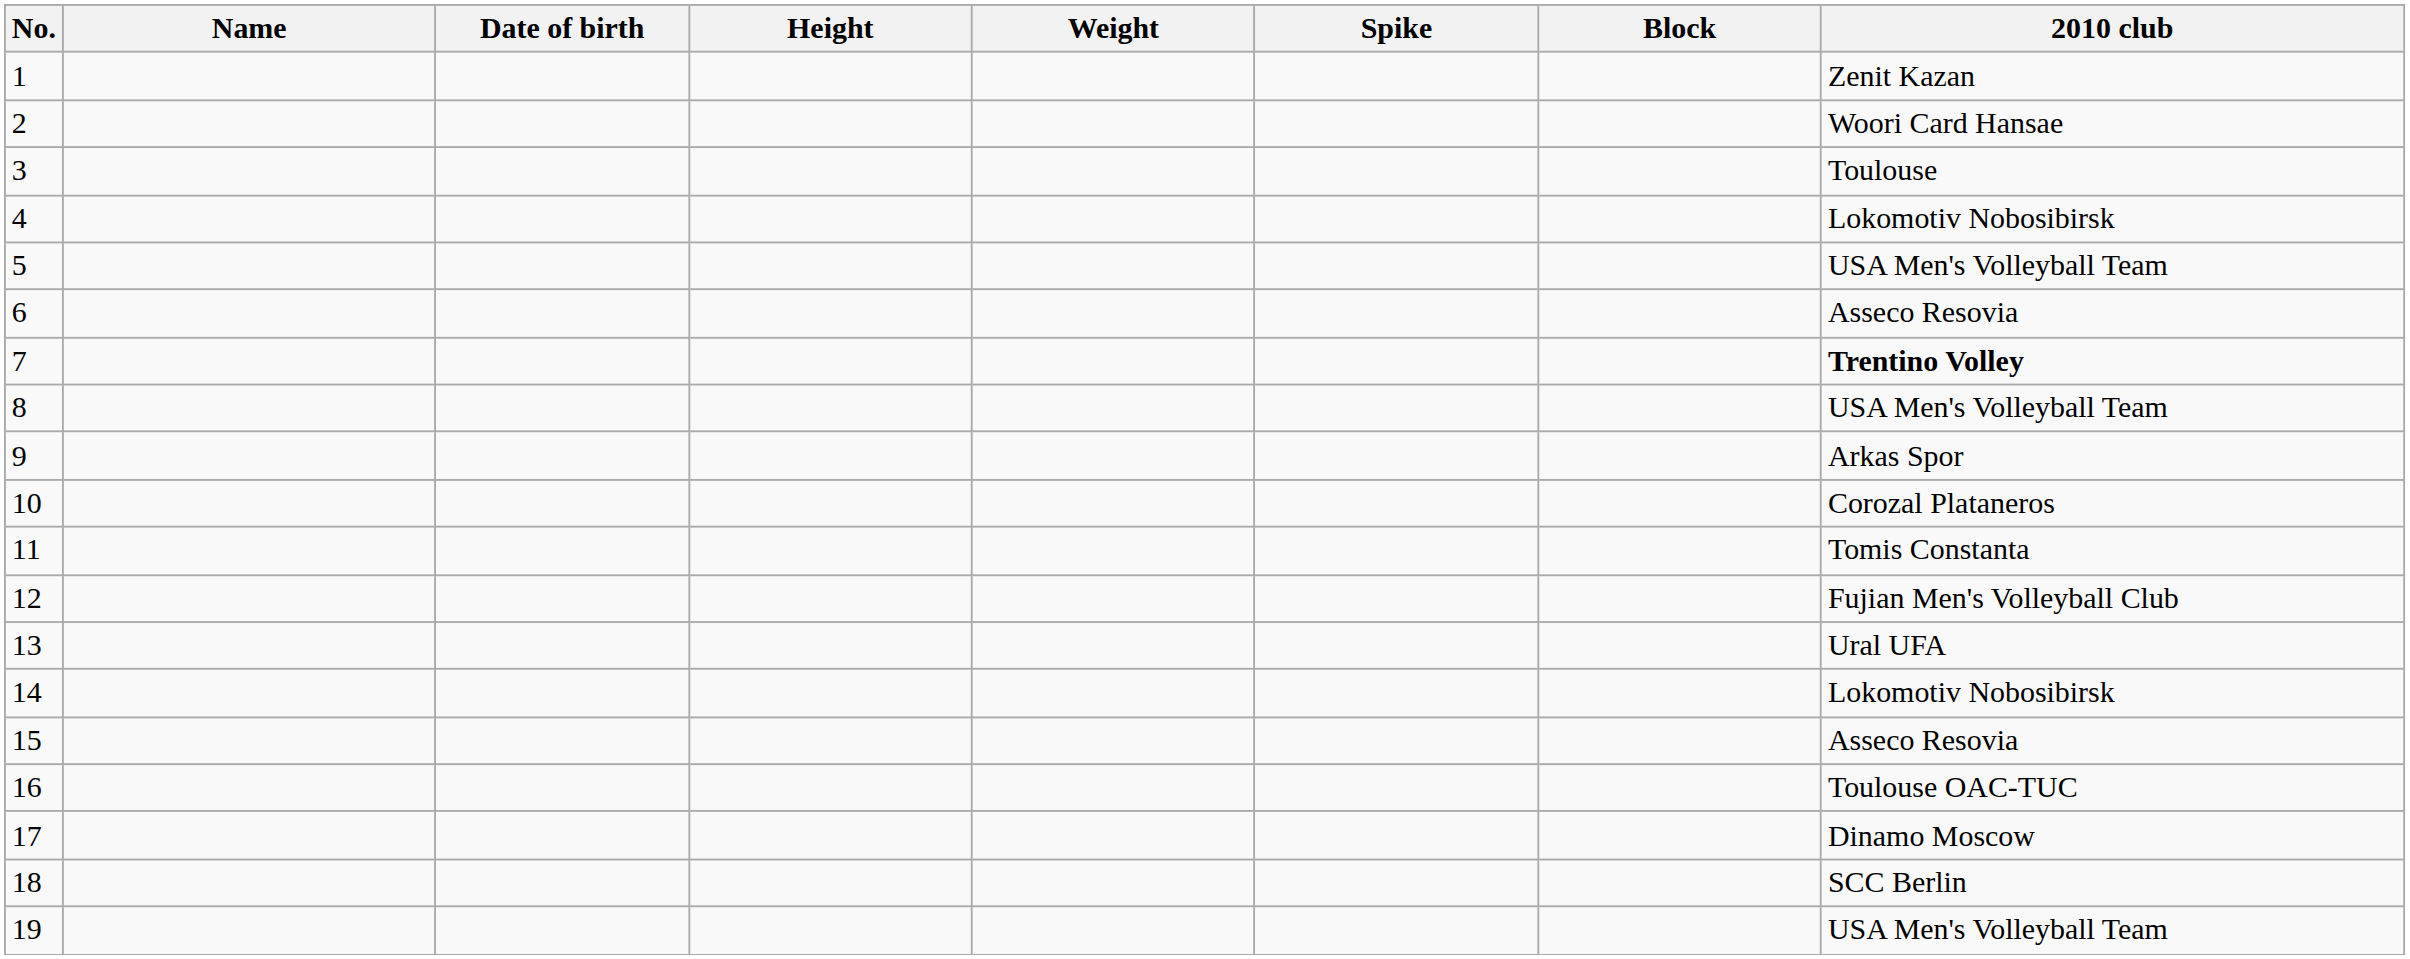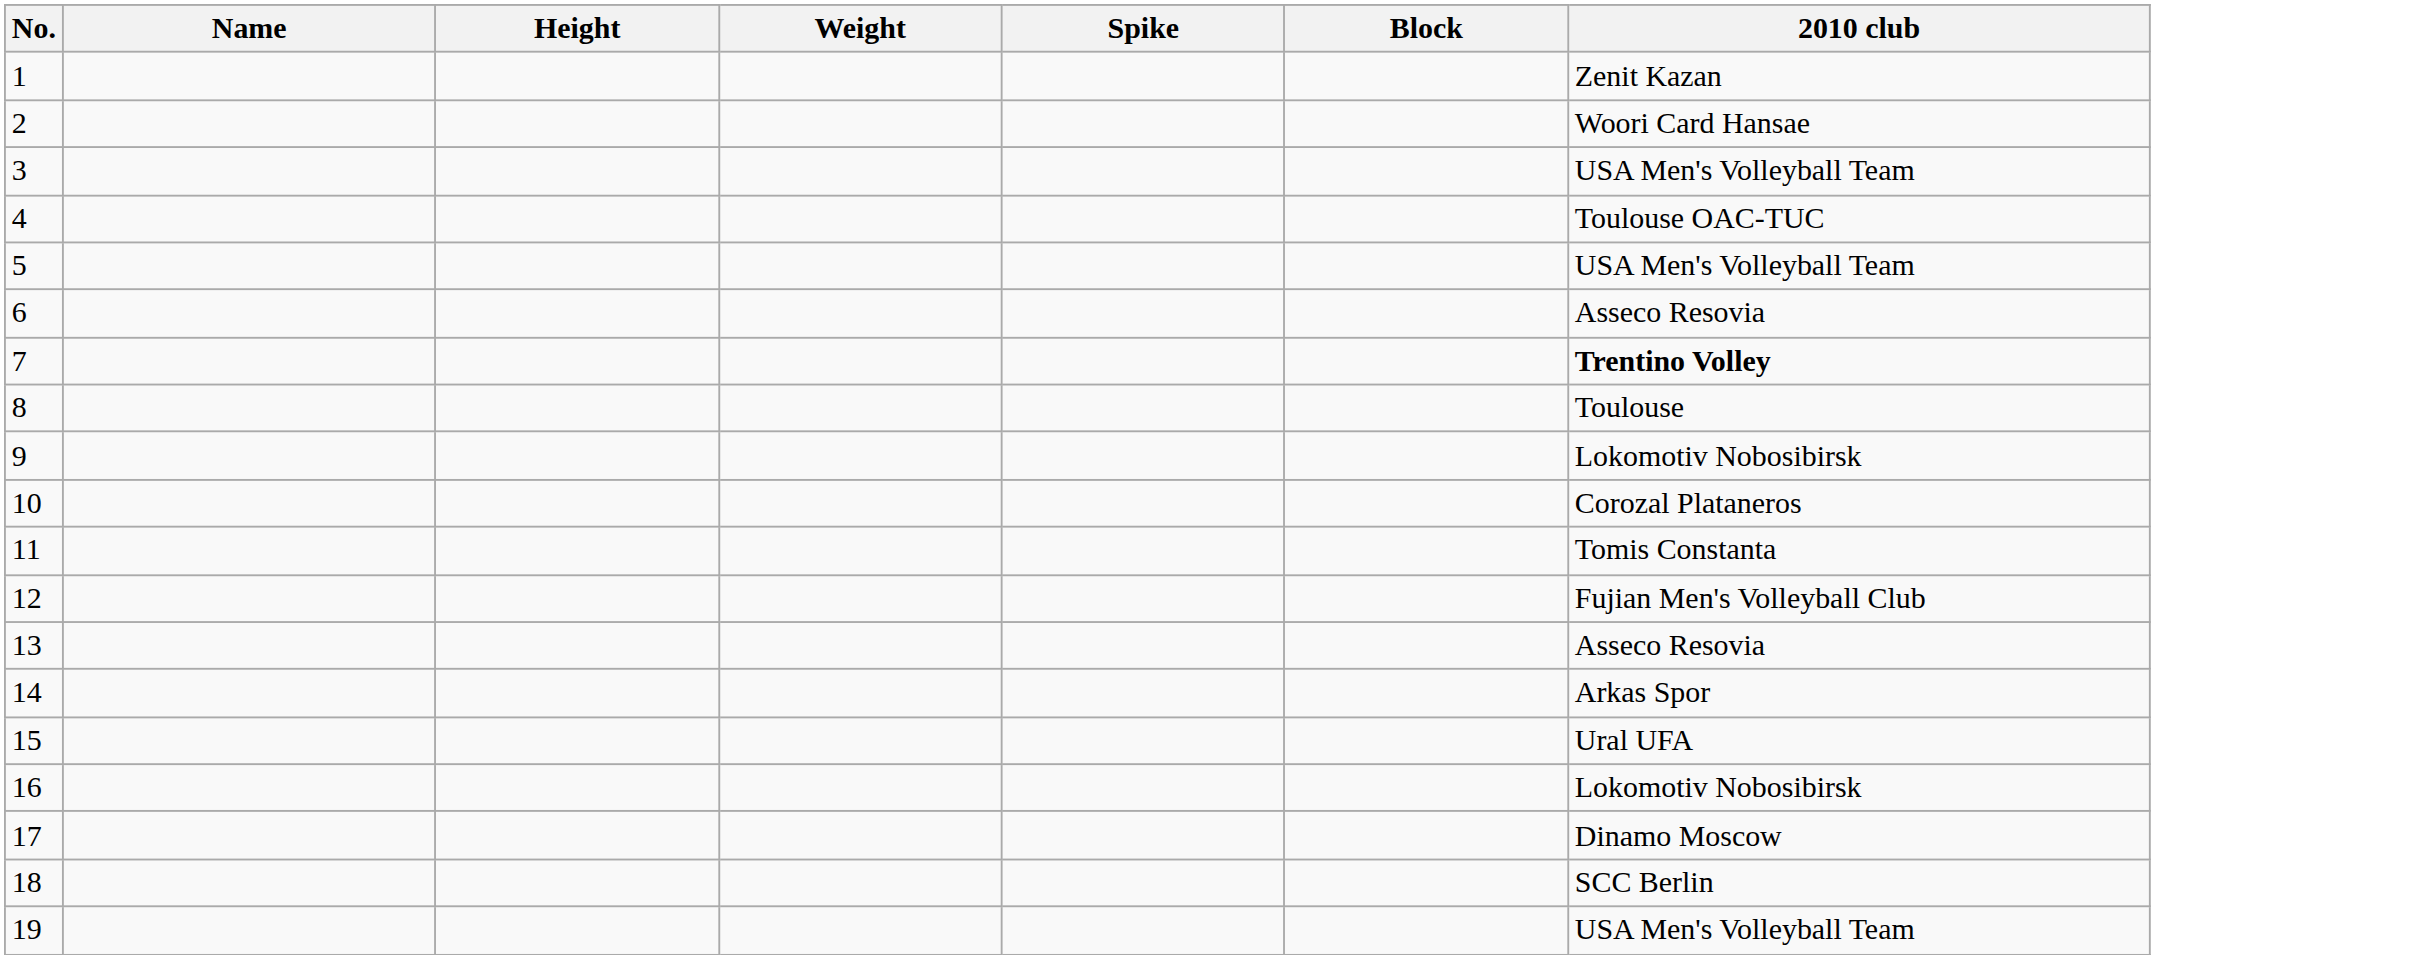 <table class="wikitable sortable style=font-size:100%; text-align:center;">
 <tr>
 <th>No.</th>
 <th style=width:12em>Name</th>
-<th style=width:8em>Date of birth</th>
 <th style=width:9em>Height</th>
 <th style=width:9em>Weight</th>
 <th style=width:9em>Spike</th>
 <th style=width:9em>Block</th>
 <th style=width:19em>2010 club</th>
 </tr>
 <tr>
 <td>1</td>
 <td align=left></td>
-<td align=right></td>
 <td></td>
 <td></td>
 <td></td>
 <td></td>
 <td align=left>Zenit Kazan</td>
 </tr>
 <tr>
 <td>2</td>
 <td align=left></td>
-<td align=right></td>
 <td></td>
 <td></td>
 <td></td>
 <td></td>
 <td align=left>Woori Card Hansae</td>
 </tr>
 <tr>
 <td>3</td>
 <td align=left></td>
-<td align=right></td>
 <td></td>
 <td></td>
 <td></td>
 <td></td>
-<td align=left>Toulouse</td>
+<td align=left>USA Men's Volleyball Team</td>
 </tr>
 <tr>
 <td>4</td>
 <td align=left></td>
-<td align=right></td>
 <td></td>
 <td></td>
 <td></td>
 <td></td>
-<td align=left>Lokomotiv Nobosibirsk</td>
+<td align=left>Toulouse OAC-TUC</td>
 </tr>
 <tr>
 <td>5</td>
 <td align=left></td>
-<td align=right></td>
 <td></td>
 <td></td>
 <td></td>
 <td></td>
 <td align=left>USA Men's Volleyball Team</td>
 </tr>
 <tr>
 <td>6</td>
 <td align=left></td>
-<td align=right></td>
 <td></td>
 <td></td>
 <td></td>
 <td></td>
 <td align=left>Asseco Resovia</td>
 </tr>
 <tr>
 <td>7</td>
 <td align=left></td>
-<td align=right></td>
 <td></td>
 <td></td>
 <td></td>
 <td></td>
 <td align=left><strong>Trentino Volley</strong></td>
 </tr>
 <tr>
 <td>8</td>
 <td align=left></td>
-<td align=right></td>
 <td></td>
 <td></td>
 <td></td>
 <td></td>
-<td align=left>USA Men's Volleyball Team</td>
+<td align=left>Toulouse</td>
 </tr>
 <tr>
 <td>9</td>
 <td align=left></td>
-<td align=right></td>
 <td></td>
 <td></td>
 <td></td>
 <td></td>
-<td align=left>Arkas Spor</td>
+<td align=left>Lokomotiv Nobosibirsk</td>
 </tr>
 <tr>
 <td>10</td>
 <td align=left></td>
-<td align=right></td>
 <td></td>
 <td></td>
 <td></td>
 <td></td>
 <td align=left>Corozal Plataneros</td>
 </tr>
 <tr>
 <td>11</td>
 <td align=left></td>
-<td align=right></td>
 <td></td>
 <td></td>
 <td></td>
 <td></td>
 <td align=left>Tomis Constanta</td>
 </tr>
 <tr>
 <td>12</td>
 <td align=left></td>
-<td align=right></td>
 <td></td>
 <td></td>
 <td></td>
 <td></td>
 <td align=left>Fujian Men's Volleyball Club</td>
 </tr>
 <tr>
 <td>13</td>
 <td align=left></td>
-<td align=right></td>
+<td></td>
+<td></td>
+<td></td>
+<td></td>
+<td align=left>Asseco Resovia</td>
+</tr>
+<tr>
+<td>14</td>
+<td align=left></td>
+<td></td>
+<td></td>
+<td></td>
+<td></td>
+<td align=left>Arkas Spor</td>
+</tr>
+<tr>
+<td>15</td>
+<td align=left></td>
 <td></td>
 <td></td>
 <td></td>
 <td></td>
 <td align=left>Ural UFA</td>
 </tr>
 <tr>
-<td>14</td>
+<td>16</td>
 <td align=left></td>
-<td align=right></td>
 <td></td>
 <td></td>
 <td></td>
 <td></td>
 <td align=left>Lokomotiv Nobosibirsk</td>
 </tr>
 <tr>
-<td>15</td>
-<td align=left></td>
-<td align=right></td>
-<td></td>
-<td></td>
-<td></td>
-<td></td>
-<td align=left>Asseco Resovia</td>
-</tr>
-<tr>
-<td>16</td>
-<td align=left></td>
-<td align=right></td>
-<td></td>
-<td></td>
-<td></td>
-<td></td>
-<td align=left>Toulouse OAC-TUC</td>
-</tr>
-<tr>
 <td>17</td>
 <td align=left></td>
-<td align=right></td>
 <td></td>
 <td></td>
 <td></td>
 <td></td>
 <td align=left>Dinamo Moscow</td>
 </tr>
 <tr>
 <td>18</td>
 <td align=left></td>
-<td align=right></td>
 <td></td>
 <td></td>
 <td></td>
 <td></td>
 <td align=left>SCC Berlin</td>
 </tr>
 <tr>
 <td>19</td>
 <td align=left></td>
-<td align=right></td>
 <td></td>
 <td></td>
 <td></td>
 <td></td>
 <td align=left>USA Men's Volleyball Team</td>
 </tr>
 </table>
